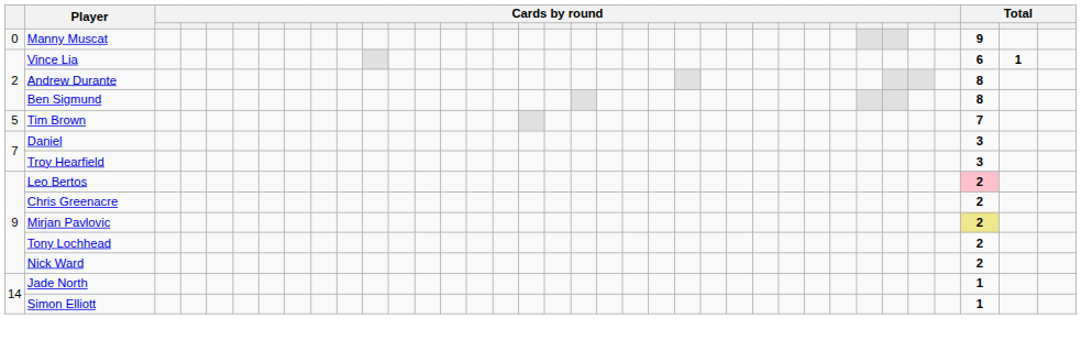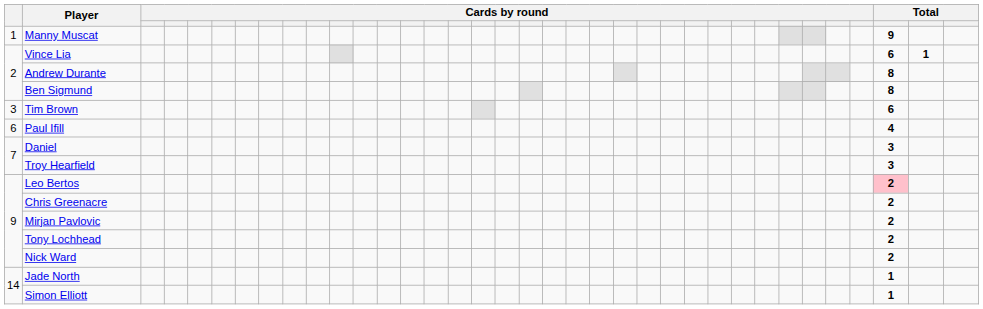 <table class="wikitable" style="text-align:center; line-height: 100%; font-size:90%;">
 <tr>
 <th rowspan=2></th>
 <th rowspan=2 width=150>Player</th>
 <th colspan=31>Cards by round</th>
 <th colspan=3>Total</th>
 </tr>
 <tr>
 <th width=25></th>
 <th width=25></th>
 <th width=25></th>
 <th width=25></th>
 <th width=25></th>
 <th width=25></th>
 <th width=25></th>
 <th width=25></th>
 <th width=25></th>
 <th width=25></th>
 <th width=25></th>
 <th width=25></th>
 <th width=25></th>
 <th width=25></th>
 <th width=25></th>
 <th width=25></th>
 <th width=25></th>
 <th width=25></th>
 <th width=25></th>
 <th width=25></th>
 <th width=25></th>
 <th width=25></th>
 <th width=25></th>
 <th width=25></th>
 <th width=25></th>
 <th width=25></th>
 <th width=25></th>
 <th width=25></th>
 <th width=25></th>
 <th width=25></th>
 <th width=25></th>
 <th width=40></th>
 <th width=40></th>
 <th width=40></th>
 </tr>
 <tr>
-<td>0</td>
+<td>1</td>
 <td align=left height=17> <a href='#'>Manny Muscat</a></td>
 <td></td>
 <td></td>
 <td></td>
 <td></td>
 <td></td>
 <td></td>
 <td></td>
 <td></td>
 <td></td>
 <td></td>
 <td></td>
 <td></td>
 <td></td>
 <td></td>
 <td></td>
 <td></td>
 <td></td>
 <td></td>
 <td></td>
 <td></td>
 <td></td>
 <td></td>
 <td></td>
 <td></td>
 <td></td>
 <td></td>
 <td></td>
 <td bgcolor=#E0E0E0></td>
 <td bgcolor=#E0E0E0></td>
 <td></td>
 <td></td>
 <td><strong>9</strong></td>
 <td></td>
 <td></td>
 </tr>
 <tr>
 <td rowspan="3">2</td>
 <td align=left height=17> <a href='#'>Vince Lia</a></td>
 <td></td>
 <td></td>
 <td></td>
 <td></td>
 <td></td>
 <td></td>
 <td></td>
 <td></td>
 <td bgcolor=#E0E0E0></td>
 <td></td>
 <td></td>
 <td></td>
 <td></td>
 <td></td>
 <td></td>
 <td></td>
 <td></td>
 <td></td>
 <td></td>
 <td></td>
 <td></td>
 <td></td>
 <td></td>
 <td></td>
 <td></td>
 <td></td>
 <td></td>
 <td></td>
 <td></td>
 <td></td>
 <td></td>
 <td><strong>6</strong></td>
 <td><strong>1</strong></td>
 <td></td>
 </tr>
 <tr>
 <td align=left height=17> <a href='#'>Andrew Durante</a></td>
 <td></td>
 <td></td>
 <td></td>
 <td></td>
 <td></td>
 <td></td>
 <td></td>
 <td></td>
 <td></td>
 <td></td>
 <td></td>
 <td></td>
 <td></td>
 <td></td>
 <td></td>
 <td></td>
 <td></td>
 <td></td>
 <td></td>
 <td></td>
 <td bgcolor=#E0E0E0></td>
 <td></td>
 <td></td>
 <td></td>
 <td></td>
 <td></td>
 <td></td>
 <td></td>
 <td bgcolor=#E0E0E0></td>
 <td bgcolor=#E0E0E0></td>
 <td></td>
 <td><strong>8</strong></td>
 <td></td>
 <td></td>
 </tr>
 <tr>
 <td align=left height=17> <a href='#'>Ben Sigmund</a></td>
 <td></td>
 <td></td>
 <td></td>
 <td></td>
 <td></td>
 <td></td>
 <td></td>
 <td></td>
 <td></td>
 <td></td>
 <td></td>
 <td></td>
 <td></td>
 <td></td>
 <td></td>
 <td></td>
 <td bgcolor=#E0E0E0></td>
 <td></td>
 <td></td>
 <td></td>
 <td></td>
 <td></td>
 <td></td>
 <td></td>
 <td></td>
 <td></td>
 <td></td>
 <td bgcolor=#E0E0E0></td>
 <td bgcolor=#E0E0E0></td>
 <td></td>
 <td></td>
 <td><strong>8</strong></td>
 <td></td>
 <td></td>
 </tr>
 <tr>
-<td>5</td>
+<td>3</td>
 <td align=left height=17> <a href='#'>Tim Brown</a></td>
 <td></td>
 <td></td>
 <td></td>
 <td></td>
 <td></td>
 <td></td>
 <td></td>
 <td></td>
 <td></td>
 <td></td>
 <td></td>
 <td></td>
 <td></td>
 <td></td>
 <td bgcolor=#E0E0E0></td>
 <td></td>
 <td></td>
 <td></td>
 <td></td>
 <td></td>
 <td></td>
 <td></td>
 <td></td>
 <td></td>
 <td></td>
 <td></td>
 <td></td>
 <td></td>
 <td></td>
 <td></td>
 <td></td>
-<td><strong>7</strong></td>
+<td><strong>6</strong></td>
+<td></td>
+<td></td>
+</tr>
+<tr>
+<td>6</td>
+<td align=left height=17> <a href='#'>Paul Ifill</a></td>
+<td></td>
+<td></td>
+<td></td>
+<td></td>
+<td></td>
+<td></td>
+<td></td>
+<td></td>
+<td></td>
+<td></td>
+<td></td>
+<td></td>
+<td></td>
+<td></td>
+<td></td>
+<td></td>
+<td></td>
+<td></td>
+<td></td>
+<td></td>
+<td></td>
+<td></td>
+<td></td>
+<td></td>
+<td></td>
+<td></td>
+<td></td>
+<td></td>
+<td></td>
+<td></td>
+<td></td>
+<td><strong>4</strong></td>
 <td></td>
 <td></td>
 </tr>
 <tr>
 <td rowspan="2">7</td>
 <td align=left height=17> <a href='#'>Daniel</a></td>
 <td></td>
 <td></td>
 <td></td>
 <td></td>
 <td></td>
 <td></td>
 <td></td>
 <td></td>
 <td></td>
 <td></td>
 <td></td>
 <td></td>
 <td></td>
 <td></td>
 <td></td>
 <td></td>
 <td></td>
 <td></td>
 <td></td>
 <td></td>
 <td></td>
 <td></td>
 <td></td>
 <td></td>
 <td></td>
 <td></td>
 <td></td>
 <td></td>
 <td></td>
 <td></td>
 <td></td>
 <td><strong>3</strong></td>
 <td></td>
 <td></td>
 </tr>
 <tr>
 <td align=left height=17> <a href='#'>Troy Hearfield</a></td>
 <td></td>
 <td></td>
 <td></td>
 <td></td>
 <td></td>
 <td></td>
 <td></td>
 <td></td>
 <td></td>
 <td></td>
 <td></td>
 <td></td>
 <td></td>
 <td></td>
 <td></td>
 <td></td>
 <td></td>
 <td></td>
 <td></td>
 <td></td>
 <td></td>
 <td></td>
 <td></td>
 <td></td>
 <td></td>
 <td></td>
 <td></td>
 <td></td>
 <td></td>
 <td></td>
 <td></td>
 <td><strong>3</strong></td>
 <td></td>
 <td></td>
 </tr>
 <tr>
 <td rowspan="5">9</td>
 <td align=left height=17> <a href='#'>Leo Bertos</a></td>
 <td></td>
 <td></td>
 <td></td>
 <td></td>
 <td></td>
 <td></td>
 <td></td>
 <td></td>
 <td></td>
 <td></td>
 <td></td>
 <td></td>
 <td></td>
 <td></td>
 <td></td>
 <td></td>
 <td></td>
 <td></td>
 <td></td>
 <td></td>
 <td></td>
 <td></td>
 <td></td>
 <td></td>
 <td></td>
 <td></td>
 <td></td>
 <td></td>
 <td></td>
 <td></td>
 <td></td>
 <td style="background: pink;"><strong>2</strong></td>
 <td></td>
 <td></td>
 </tr>
 <tr>
 <td align=left height=17> <a href='#'>Chris Greenacre</a></td>
 <td></td>
 <td></td>
 <td></td>
 <td></td>
 <td></td>
 <td></td>
 <td></td>
 <td></td>
 <td></td>
 <td></td>
 <td></td>
 <td></td>
 <td></td>
 <td></td>
 <td></td>
 <td></td>
 <td></td>
 <td></td>
 <td></td>
 <td></td>
 <td></td>
 <td></td>
 <td></td>
 <td></td>
 <td></td>
 <td></td>
 <td></td>
 <td></td>
 <td></td>
 <td></td>
 <td></td>
 <td><strong>2</strong></td>
 <td></td>
 <td></td>
 </tr>
 <tr>
 <td align=left height=17> <a href='#'>Mirjan Pavlovic</a></td>
 <td></td>
 <td></td>
 <td></td>
 <td></td>
 <td></td>
 <td></td>
 <td></td>
 <td></td>
 <td></td>
 <td></td>
 <td></td>
 <td></td>
 <td></td>
 <td></td>
 <td></td>
 <td></td>
 <td></td>
 <td></td>
 <td></td>
 <td></td>
 <td></td>
 <td></td>
 <td></td>
 <td></td>
 <td></td>
 <td></td>
 <td></td>
 <td></td>
 <td></td>
 <td></td>
 <td></td>
-<td style="background: khaki;"><strong>2</strong></td>
+<td><strong>2</strong></td>
 <td></td>
 <td></td>
 </tr>
 <tr>
 <td align=left height=17> <a href='#'>Tony Lochhead</a></td>
 <td></td>
 <td></td>
 <td></td>
 <td></td>
 <td></td>
 <td></td>
 <td></td>
 <td></td>
 <td></td>
 <td></td>
 <td></td>
 <td></td>
 <td></td>
 <td></td>
 <td></td>
 <td></td>
 <td></td>
 <td></td>
 <td></td>
 <td></td>
 <td></td>
 <td></td>
 <td></td>
 <td></td>
 <td></td>
 <td></td>
 <td></td>
 <td></td>
 <td></td>
 <td></td>
 <td></td>
 <td><strong>2</strong></td>
 <td></td>
 <td></td>
 </tr>
 <tr>
 <td align=left height=17> <a href='#'>Nick Ward</a></td>
 <td></td>
 <td></td>
 <td></td>
 <td></td>
 <td></td>
 <td></td>
 <td></td>
 <td></td>
 <td></td>
 <td></td>
 <td></td>
 <td></td>
 <td></td>
 <td></td>
 <td></td>
 <td></td>
 <td></td>
 <td></td>
 <td></td>
 <td></td>
 <td></td>
 <td></td>
 <td></td>
 <td></td>
 <td></td>
 <td></td>
 <td></td>
 <td></td>
 <td></td>
 <td></td>
 <td></td>
 <td><strong>2</strong></td>
 <td></td>
 <td></td>
 </tr>
 <tr>
 <td rowspan="2">14</td>
 <td align=left height=17> <a href='#'>Jade North</a></td>
 <td></td>
 <td></td>
 <td></td>
 <td></td>
 <td></td>
 <td></td>
 <td></td>
 <td></td>
 <td></td>
 <td></td>
 <td></td>
 <td></td>
 <td></td>
 <td></td>
 <td></td>
 <td></td>
 <td></td>
 <td></td>
 <td></td>
 <td></td>
 <td></td>
 <td></td>
 <td></td>
 <td></td>
 <td></td>
 <td></td>
 <td></td>
 <td></td>
 <td></td>
 <td></td>
 <td></td>
 <td><strong>1</strong></td>
 <td></td>
 <td></td>
 </tr>
 <tr>
 <td align=left height=17> <a href='#'>Simon Elliott</a></td>
 <td></td>
 <td></td>
 <td></td>
 <td></td>
 <td></td>
 <td></td>
 <td></td>
 <td></td>
 <td></td>
 <td></td>
 <td></td>
 <td></td>
 <td></td>
 <td></td>
 <td></td>
 <td></td>
 <td></td>
 <td></td>
 <td></td>
 <td></td>
 <td></td>
 <td></td>
 <td></td>
 <td></td>
 <td></td>
 <td></td>
 <td></td>
 <td></td>
 <td></td>
 <td></td>
 <td></td>
 <td><strong>1</strong></td>
 <td></td>
 <td></td>
 </tr>
 </table>
